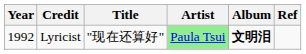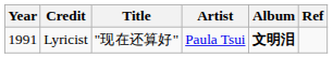 <table class="wikitable">
 <tr>
 <th>Year</th>
 <th>Credit</th>
 <th>Title</th>
 <th>Artist</th>
 <th>Album</th>
 <th>Ref</th>
 </tr>
 <tr>
-<td>1992</td>
+<td>1991</td>
 <td>Lyricist</td>
 <td>"现在还算好"</td>
-<td style="background: lightgreen;"><a href='#'>Paula Tsui</a></td>
+<td><a href='#'>Paula Tsui</a></td>
 <td><strong>文明泪</strong></td>
 <td></td>
 </tr>
 </table>
